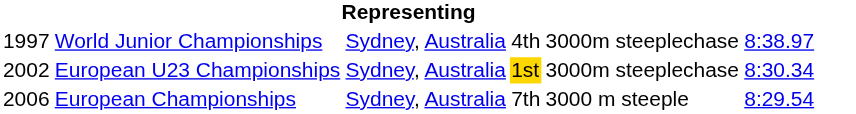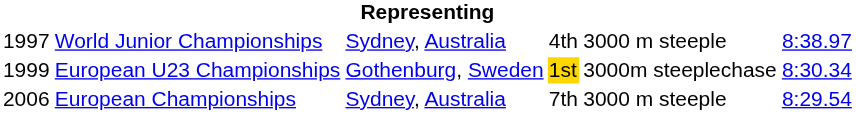 <table>
 <tr>
 <th colspan="6">Representing </th>
 </tr>
 <tr>
 <td>1997</td>
 <td><a href='#'>World Junior Championships</a></td>
 <td><a href='#'>Sydney</a>, <a href='#'>Australia</a></td>
 <td>4th</td>
-<td>3000m steeplechase</td>
+<td>3000 m steeple</td>
 <td><a href='#'>8:38.97</a></td>
 </tr>
 <tr>
-<td>2002</td>
+<td>1999</td>
 <td><a href='#'>European U23 Championships</a></td>
-<td><a href='#'>Sydney</a>, <a href='#'>Australia</a></td>
+<td><a href='#'>Gothenburg</a>, <a href='#'>Sweden</a></td>
 <td bgcolor=gold>1st</td>
 <td>3000m steeplechase</td>
 <td><a href='#'>8:30.34</a></td>
 </tr>
 <tr>
 <td>2006</td>
 <td><a href='#'>European Championships</a></td>
 <td><a href='#'>Sydney</a>, <a href='#'>Australia</a></td>
 <td>7th</td>
 <td>3000 m steeple</td>
 <td><a href='#'>8:29.54</a></td>
 </tr>
 </table>
